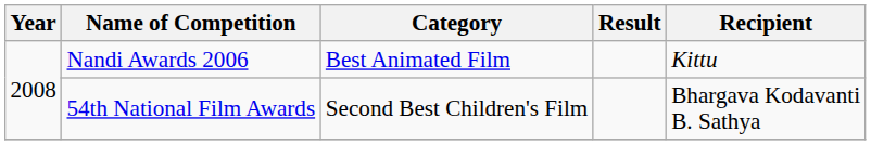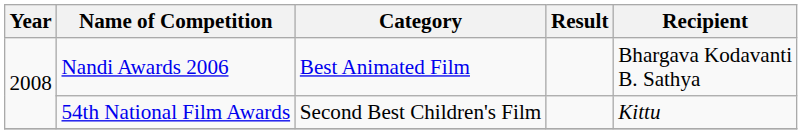 <table class="wikitable">
 <tr>
 <th>Year</th>
 <th>Name of Competition</th>
 <th>Category</th>
 <th>Result</th>
 <th>Recipient</th>
 </tr>
 <tr>
 <td rowspan=2>2008</td>
 <td><a href='#'>Nandi Awards 2006</a></td>
 <td><a href='#'>Best Animated Film</a></td>
 <td></td>
-<td><em>Kittu</em></td>
+<td>Bhargava Kodavanti<br>B. Sathya</td>
 </tr>
 <tr>
 <td><a href='#'>54th National Film Awards</a></td>
 <td>Second Best Children's Film</td>
 <td></td>
-<td>Bhargava Kodavanti<br>B. Sathya</td>
+<td><em>Kittu</em></td>
 </tr>
 <tr>
 </tr>
 </table>
